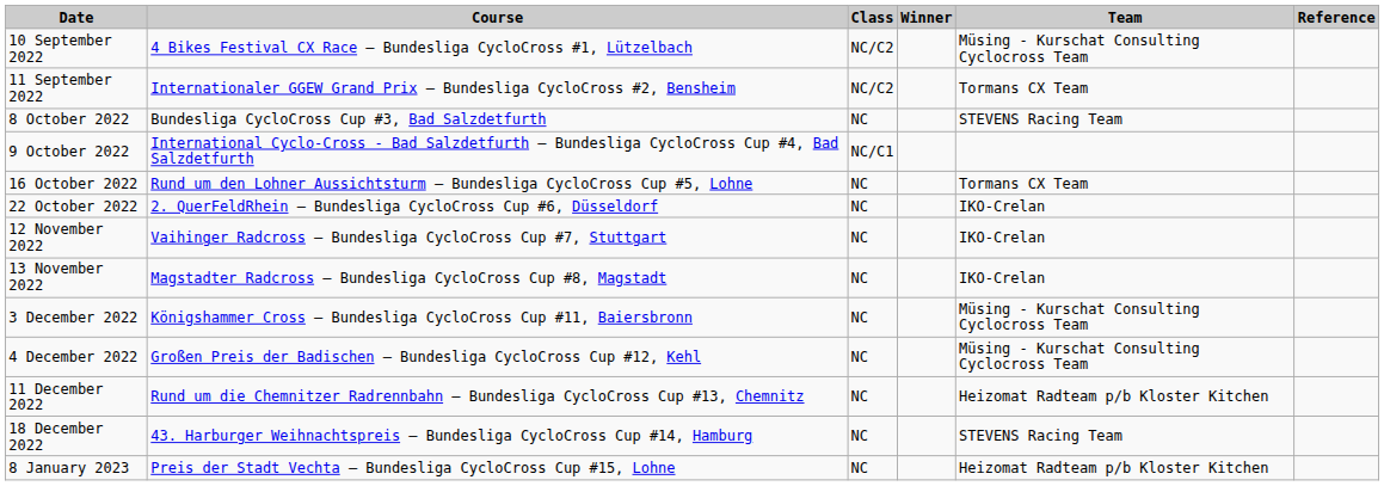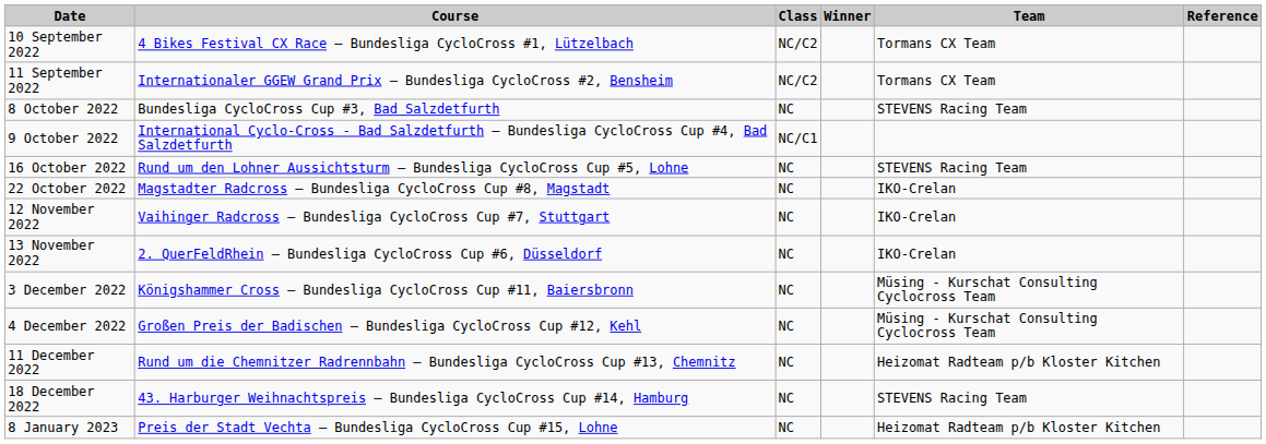 <table class="wikitable sortable alternance ">
 <tr>
 <th scope="col" style="background-color:#CCCCCC;">Date</th>
 <th scope="col" style="background-color:#CCCCCC;">Course</th>
 <th scope="col" style="background-color:#CCCCCC;">Class</th>
 <th scope="col" style="background-color:#CCCCCC;">Winner</th>
 <th scope="col" style="background-color:#CCCCCC;">Team</th>
 <th scope="col" style="background-color:#CCCCCC;">Reference</th>
 </tr>
 <tr>
 <td>10 September 2022</td>
 <td> <a href='#'>4 Bikes Festival CX Race</a> – Bundesliga CycloCross #1, <a href='#'>Lützelbach</a></td>
 <td>NC/C2</td>
 <td></td>
-<td>Müsing - Kurschat Consulting Cyclocross Team</td>
+<td>Tormans CX Team</td>
 <td></td>
 </tr>
 <tr>
 <td>11 September 2022</td>
 <td> <a href='#'>Internationaler GGEW Grand Prix</a> – Bundesliga CycloCross #2, <a href='#'>Bensheim</a></td>
 <td>NC/C2</td>
 <td></td>
 <td>Tormans CX Team</td>
 <td></td>
 </tr>
 <tr>
 <td>8 October 2022</td>
 <td> Bundesliga CycloCross Cup #3, <a href='#'>Bad Salzdetfurth</a></td>
 <td>NC</td>
 <td></td>
 <td>STEVENS Racing Team</td>
 <td></td>
 </tr>
 <tr>
 <td>9 October 2022</td>
 <td> <a href='#'>International Cyclo-Cross - Bad Salzdetfurth</a> – Bundesliga CycloCross Cup #4, <a href='#'>Bad Salzdetfurth</a></td>
 <td>NC/C1</td>
 <td></td>
 <td></td>
 <td></td>
 </tr>
 <tr>
 <td>16 October 2022</td>
 <td> <a href='#'>Rund um den Lohner Aussichtsturm</a> – Bundesliga CycloCross Cup #5, <a href='#'>Lohne</a></td>
 <td>NC</td>
 <td></td>
-<td>Tormans CX Team</td>
+<td>STEVENS Racing Team</td>
 <td></td>
 </tr>
 <tr>
 <td>22 October 2022</td>
-<td> <a href='#'>2. QuerFeldRhein</a> – Bundesliga CycloCross Cup #6, <a href='#'>Düsseldorf</a></td>
+<td> <a href='#'>Magstadter Radcross</a> – Bundesliga CycloCross Cup #8, <a href='#'>Magstadt</a></td>
 <td>NC</td>
 <td></td>
 <td>IKO-Crelan</td>
 <td></td>
 </tr>
 <tr>
 <td>12 November 2022</td>
 <td> <a href='#'>Vaihinger Radcross</a> – Bundesliga CycloCross Cup #7, <a href='#'>Stuttgart</a></td>
 <td>NC</td>
 <td></td>
 <td>IKO-Crelan</td>
 <td></td>
 </tr>
 <tr>
 <td>13 November 2022</td>
-<td> <a href='#'>Magstadter Radcross</a> – Bundesliga CycloCross Cup #8, <a href='#'>Magstadt</a></td>
+<td> <a href='#'>2. QuerFeldRhein</a> – Bundesliga CycloCross Cup #6, <a href='#'>Düsseldorf</a></td>
 <td>NC</td>
 <td></td>
 <td>IKO-Crelan</td>
 <td></td>
 </tr>
 <tr>
 <td>3 December 2022</td>
 <td> <a href='#'>Königshammer Cross</a> – Bundesliga CycloCross Cup #11, <a href='#'>Baiersbronn</a></td>
 <td>NC</td>
 <td></td>
 <td>Müsing - Kurschat Consulting Cyclocross Team</td>
 <td></td>
 </tr>
 <tr>
 <td>4 December 2022</td>
 <td> <a href='#'>Großen Preis der Badischen</a> – Bundesliga CycloCross Cup #12, <a href='#'>Kehl</a></td>
 <td>NC</td>
 <td></td>
 <td>Müsing - Kurschat Consulting Cyclocross Team</td>
 <td></td>
 </tr>
 <tr>
 <td>11 December 2022</td>
 <td> <a href='#'>Rund um die Chemnitzer Radrennbahn</a> – Bundesliga CycloCross Cup #13, <a href='#'>Chemnitz</a></td>
 <td>NC</td>
 <td></td>
 <td>Heizomat Radteam p/b Kloster Kitchen</td>
 <td></td>
 </tr>
 <tr>
 <td>18 December 2022</td>
 <td> <a href='#'>43. Harburger Weihnachtspreis</a> – Bundesliga CycloCross Cup #14, <a href='#'>Hamburg</a></td>
 <td>NC</td>
 <td></td>
 <td>STEVENS Racing Team</td>
 <td></td>
 </tr>
 <tr>
 <td>8 January 2023</td>
 <td> <a href='#'>Preis der Stadt Vechta</a> – Bundesliga CycloCross Cup #15, <a href='#'>Lohne</a></td>
 <td>NC</td>
 <td></td>
 <td>Heizomat Radteam p/b Kloster Kitchen</td>
 <td></td>
 </tr>
 </table>
